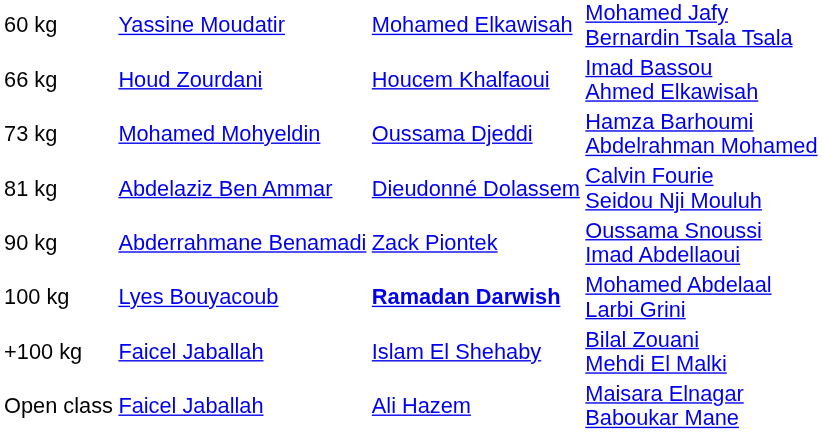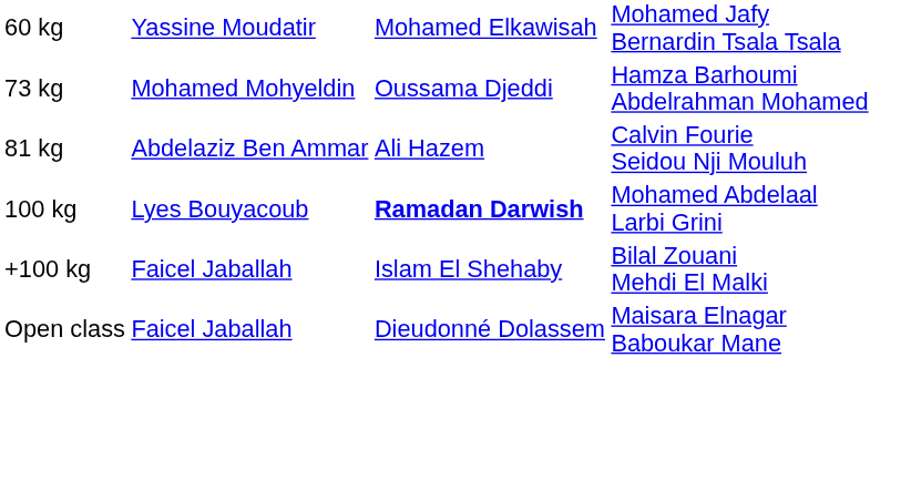 <table>
 <tr>
 <td>60 kg</td>
 <td> <a href='#'>Yassine Moudatir</a></td>
 <td> <a href='#'>Mohamed Elkawisah</a></td>
 <td> <a href='#'>Mohamed Jafy</a> <br>  <a href='#'>Bernardin Tsala Tsala</a></td>
-</tr>
-<tr>
-<td>66 kg</td>
-<td> <a href='#'>Houd Zourdani</a></td>
-<td> <a href='#'>Houcem Khalfaoui</a></td>
-<td> <a href='#'>Imad Bassou</a> <br>  <a href='#'>Ahmed Elkawisah</a></td>
 </tr>
 <tr>
 <td>73 kg</td>
 <td> <a href='#'>Mohamed Mohyeldin</a></td>
 <td> <a href='#'>Oussama Djeddi</a></td>
 <td> <a href='#'>Hamza Barhoumi</a> <br>  <a href='#'>Abdelrahman Mohamed</a></td>
 </tr>
 <tr>
 <td>81 kg</td>
 <td> <a href='#'>Abdelaziz Ben Ammar</a></td>
-<td> <a href='#'>Dieudonné Dolassem</a></td>
+<td> <a href='#'>Ali Hazem</a></td>
 <td> <a href='#'>Calvin Fourie</a> <br>  <a href='#'>Seidou Nji Mouluh</a></td>
-</tr>
-<tr>
-<td>90 kg</td>
-<td> <a href='#'>Abderrahmane Benamadi</a></td>
-<td> <a href='#'>Zack Piontek</a></td>
-<td> <a href='#'>Oussama Snoussi</a> <br>  <a href='#'>Imad Abdellaoui</a></td>
 </tr>
 <tr>
 <td>100 kg</td>
 <td> <a href='#'>Lyes Bouyacoub</a></td>
 <td><strong> <a href='#'>Ramadan Darwish</a></strong></td>
 <td> <a href='#'>Mohamed Abdelaal</a> <br>  <a href='#'>Larbi Grini</a></td>
 </tr>
 <tr>
 <td>+100 kg</td>
 <td> <a href='#'>Faicel Jaballah</a></td>
 <td> <a href='#'>Islam El Shehaby</a></td>
 <td> <a href='#'>Bilal Zouani</a> <br>  <a href='#'>Mehdi El Malki</a></td>
 </tr>
 <tr>
 <td>Open class</td>
 <td> <a href='#'>Faicel Jaballah</a></td>
-<td> <a href='#'>Ali Hazem</a></td>
+<td> <a href='#'>Dieudonné Dolassem</a></td>
 <td> <a href='#'>Maisara Elnagar</a> <br>  <a href='#'>Baboukar Mane</a></td>
 </tr>
 </table>
